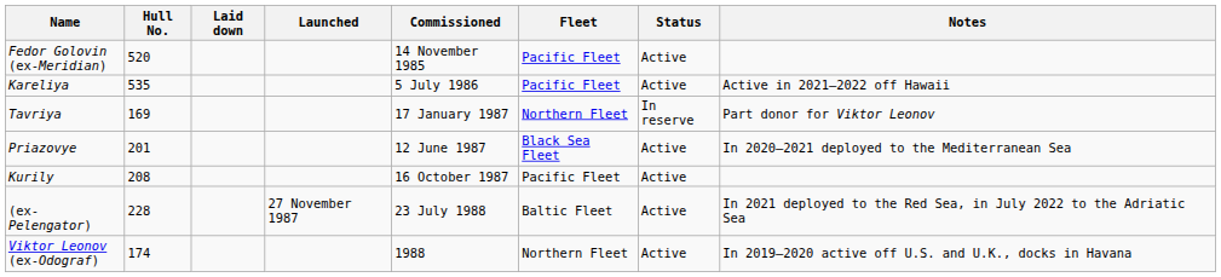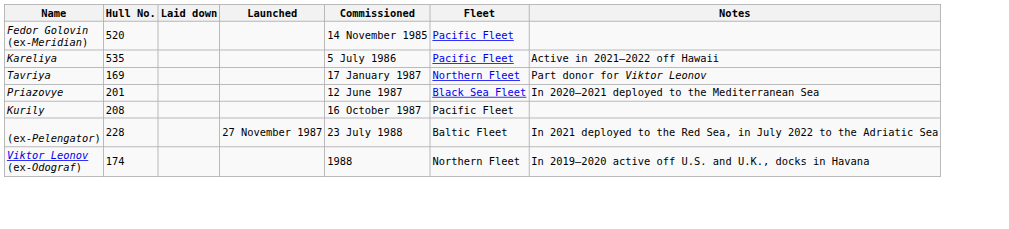 <table class="wikitable">
 <tr>
 <th>Name</th>
 <th>Hull No.</th>
 <th>Laid down</th>
 <th>Launched</th>
 <th>Commissioned</th>
 <th>Fleet</th>
-<th>Status</th>
 <th>Notes</th>
 </tr>
 <tr>
 <td><em>Fedor Golovin</em><br>(ex-<em>Meridian</em>)</td>
 <td>520</td>
 <td></td>
 <td></td>
 <td>14 November 1985</td>
 <td><a href='#'>Pacific Fleet</a></td>
-<td>Active</td>
 <td></td>
 </tr>
 <tr>
 <td><em>Kareliya</em></td>
 <td>535</td>
 <td></td>
 <td></td>
 <td>5 July 1986</td>
 <td><a href='#'>Pacific Fleet</a></td>
-<td>Active</td>
 <td>Active in 2021–2022 off Hawaii</td>
 </tr>
 <tr>
 <td><em>Tavriya</em></td>
 <td>169</td>
 <td></td>
 <td></td>
 <td>17 January 1987</td>
 <td><a href='#'>Northern Fleet</a></td>
-<td>In reserve</td>
 <td>Part donor for <em>Viktor Leonov</em></td>
 </tr>
 <tr>
 <td><em>Priazovye</em></td>
 <td>201</td>
 <td></td>
 <td></td>
 <td>12 June 1987</td>
 <td><a href='#'>Black Sea Fleet</a></td>
-<td>Active</td>
 <td>In 2020–2021 deployed to the Mediterranean Sea</td>
 </tr>
 <tr>
 <td><em>Kurily</em></td>
 <td>208</td>
 <td></td>
 <td></td>
 <td>16 October 1987</td>
 <td>Pacific Fleet</td>
-<td>Active</td>
 <td></td>
 </tr>
 <tr>
 <td><br>(ex-<em>Pelengator</em>)</td>
 <td>228</td>
 <td></td>
 <td>27 November 1987</td>
 <td>23 July 1988</td>
 <td>Baltic Fleet</td>
-<td>Active</td>
 <td>In 2021 deployed to the Red Sea, in July 2022 to the Adriatic Sea</td>
 </tr>
 <tr>
 <td><em><a href='#'>Viktor Leonov</a></em><br>(ex-<em>Odograf</em>)</td>
 <td>174</td>
 <td></td>
 <td></td>
 <td>1988</td>
 <td>Northern Fleet</td>
-<td>Active</td>
 <td>In 2019–2020 active off U.S. and U.K., docks in Havana</td>
 </tr>
 </table>
